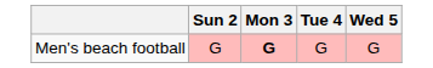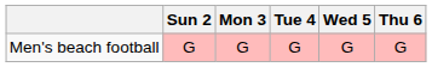 <table class="wikitable" style="margin:0.5em auto; font-size:90%; line-height:1.25em; text-align:center;">
 <tr>
 <th></th>
 <th>Sun 2</th>
 <th>Mon 3</th>
 <th>Tue 4</th>
 <th>Wed 5</th>
+<th>Thu 6</th>
 </tr>
 <tr>
 <td style="text-align:left;">Men's beach football</td>
 <td style="background-color:#FFBBBB;">G</td>
-<td style="background-color:#FFBBBB;"><strong>G</strong></td>
+<td style="background-color:#FFBBBB;">G</td>
+<td style="background-color:#FFBBBB;">G</td>
 <td style="background-color:#FFBBBB;">G</td>
 <td style="background-color:#FFBBBB;">G</td>
 </tr>
 </table>
